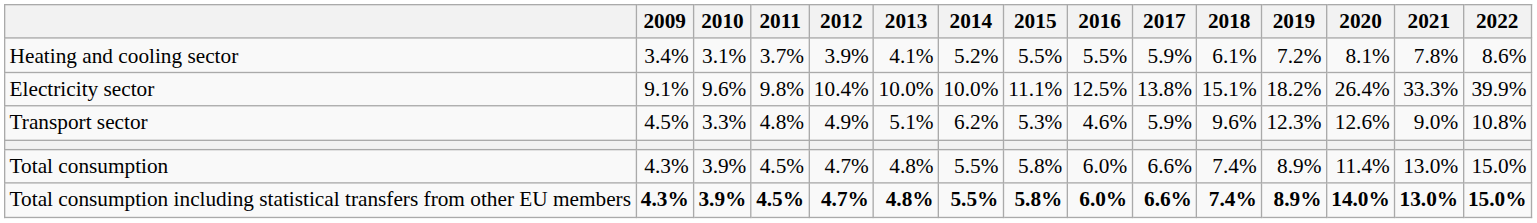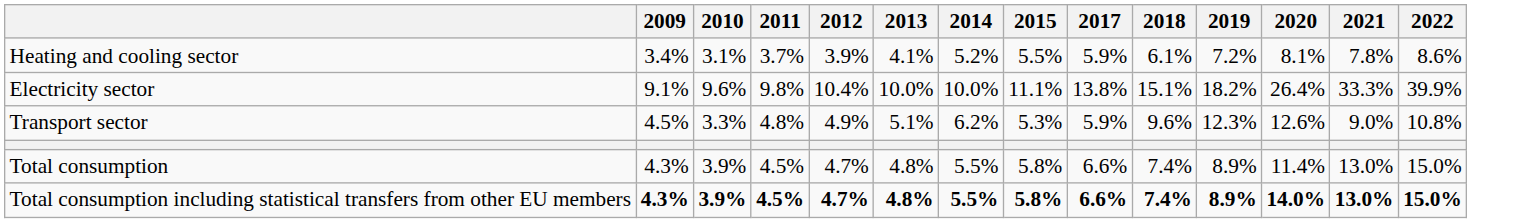 <table style="text-align: right" class="wikitable">
 <tr>
 <th></th>
 <th>2009</th>
 <th>2010</th>
 <th>2011</th>
 <th>2012</th>
 <th>2013</th>
 <th>2014</th>
 <th>2015</th>
-<th>2016</th>
 <th>2017</th>
 <th>2018</th>
 <th>2019</th>
 <th>2020</th>
 <th>2021</th>
 <th>2022</th>
 </tr>
 <tr>
 <td align="left">Heating and cooling sector</td>
 <td>3.4%</td>
 <td>3.1%</td>
 <td>3.7%</td>
 <td>3.9%</td>
 <td>4.1%</td>
 <td>5.2%</td>
-<td>5.5%</td>
 <td>5.5%</td>
 <td>5.9%</td>
 <td>6.1%</td>
 <td>7.2%</td>
 <td>8.1%</td>
 <td>7.8%</td>
 <td>8.6%</td>
 </tr>
 <tr>
 <td align="left">Electricity sector</td>
 <td>9.1%</td>
 <td>9.6%</td>
 <td>9.8%</td>
 <td>10.4%</td>
 <td>10.0%</td>
 <td>10.0%</td>
 <td>11.1%</td>
-<td>12.5%</td>
 <td>13.8%</td>
 <td>15.1%</td>
 <td>18.2%</td>
 <td>26.4%</td>
 <td>33.3%</td>
 <td>39.9%</td>
 </tr>
 <tr>
 <td align="left">Transport sector</td>
 <td>4.5%</td>
 <td>3.3%</td>
 <td>4.8%</td>
 <td>4.9%</td>
 <td>5.1%</td>
 <td>6.2%</td>
 <td>5.3%</td>
-<td>4.6%</td>
 <td>5.9%</td>
 <td>9.6%</td>
 <td>12.3%</td>
 <td>12.6%</td>
 <td>9.0%</td>
 <td>10.8%</td>
 </tr>
 <tr>
-<th></th>
 <th></th>
 <th></th>
 <th></th>
 <th></th>
 <th></th>
 <th></th>
 <th></th>
 <th></th>
 <th></th>
 <th></th>
 <th></th>
 <th></th>
 <th></th>
 <th></th>
 </tr>
 <tr>
 <td align="left">Total consumption</td>
 <td>4.3%</td>
 <td>3.9%</td>
 <td>4.5%</td>
 <td>4.7%</td>
 <td>4.8%</td>
 <td>5.5%</td>
 <td>5.8%</td>
-<td>6.0%</td>
 <td>6.6%</td>
 <td>7.4%</td>
 <td>8.9%</td>
 <td>11.4%</td>
 <td>13.0%</td>
 <td>15.0%</td>
 </tr>
 <tr>
 <td align="left">Total consumption including statistical transfers from other EU members</td>
 <td><strong>4.3%</strong></td>
 <td><strong>3.9%</strong></td>
 <td><strong>4.5%</strong></td>
 <td><strong>4.7%</strong></td>
 <td><strong>4.8%</strong></td>
 <td><strong>5.5%</strong></td>
 <td><strong>5.8%</strong></td>
-<td><strong>6.0%</strong></td>
 <td><strong>6.6%</strong></td>
 <td><strong>7.4%</strong></td>
 <td><strong>8.9%</strong></td>
 <td><strong>14.0%</strong></td>
 <td><strong>13.0%</strong></td>
 <td><strong>15.0%</strong></td>
 </tr>
 </table>
